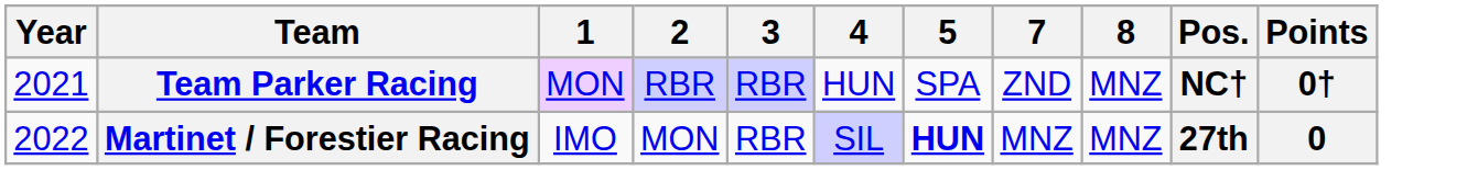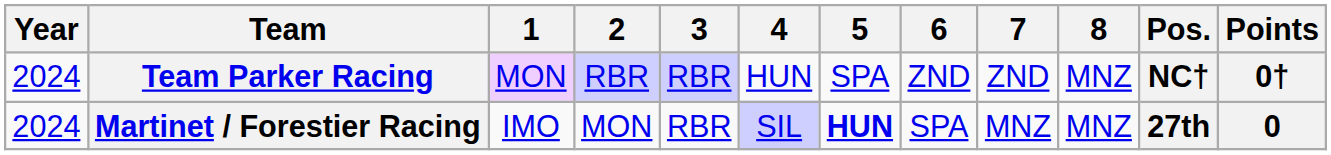 <table class="wikitable" border="1" style="text-align:center; font-size:85%;">
 <tr>
 <th>Year</th>
 <th>Team</th>
 <th>1</th>
 <th>2</th>
 <th>3</th>
 <th>4</th>
 <th>5</th>
+<th>6</th>
 <th>7</th>
 <th>8</th>
 <th>Pos.</th>
 <th>Points</th>
 </tr>
 <tr>
-<td><a href='#'>2021</a></td>
+<td><a href='#'>2024</a></td>
 <th nowrap><a href='#'>Team Parker Racing</a></th>
 <td style="background:#EFCFFF;"><a href='#'>MON</a><br></td>
 <td style="background:#CFCFFF;"><a href='#'>RBR</a><br></td>
 <td style="background:#CFCFFF;"><a href='#'>RBR</a><br></td>
 <td><a href='#'>HUN</a></td>
 <td><a href='#'>SPA</a></td>
 <td><a href='#'>ZND</a></td>
+<td><a href='#'>ZND</a></td>
 <td><a href='#'>MNZ</a></td>
 <th>NC†</th>
 <th>0†</th>
 </tr>
 <tr>
-<td><a href='#'>2022</a></td>
+<td><a href='#'>2024</a></td>
 <th nowrap><a href='#'>Martinet</a> / Forestier Racing</th>
 <td><a href='#'>IMO</a></td>
 <td><a href='#'>MON</a></td>
 <td><a href='#'>RBR</a></td>
 <td style="background:#CFCFFF;"><a href='#'>SIL</a><br></td>
 <td><strong><a href='#'>HUN</a></strong></td>
+<td><a href='#'>SPA</a></td>
 <td><a href='#'>MNZ</a></td>
 <td><a href='#'>MNZ</a></td>
 <th>27th</th>
 <th>0</th>
 </tr>
 </table>
